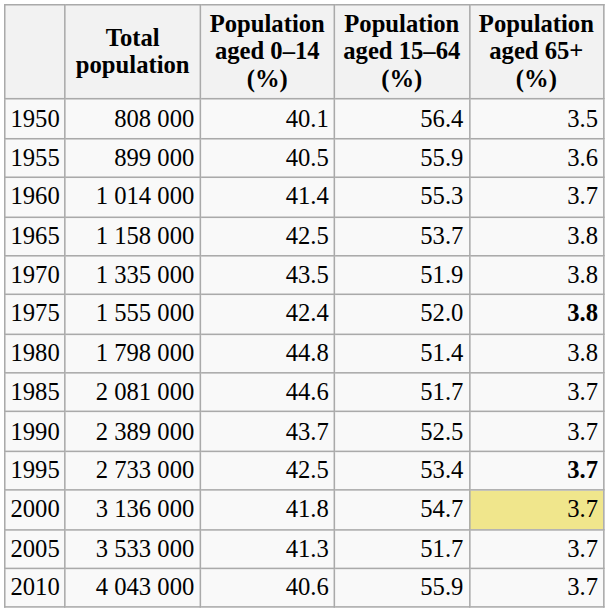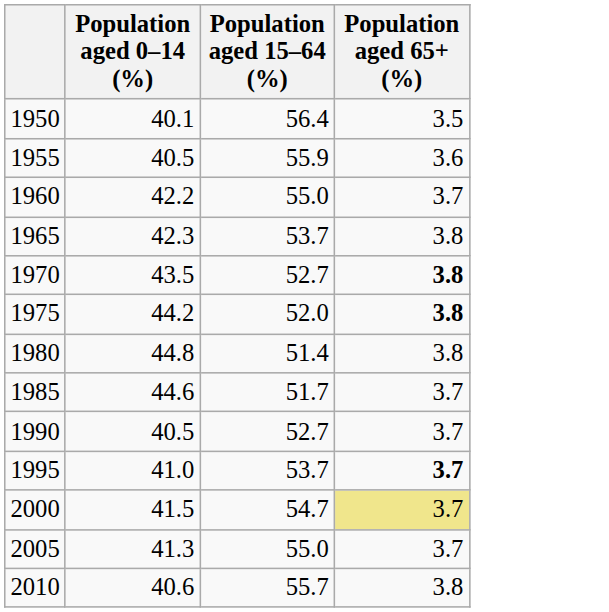 <table class="wikitable" style="text-align: right;">
 <tr>
 <th></th>
-<th width="80">Total population</th>
 <th width="80">Population aged 0–14 (%)</th>
 <th width="80">Population aged 15–64 (%)</th>
 <th width="80">Population aged 65+ (%)</th>
 </tr>
 <tr>
 <td>1950</td>
-<td>808 000</td>
 <td>40.1</td>
 <td>56.4</td>
 <td>3.5</td>
 </tr>
 <tr>
 <td>1955</td>
-<td>899 000</td>
 <td>40.5</td>
 <td>55.9</td>
 <td>3.6</td>
 </tr>
 <tr>
 <td>1960</td>
-<td>1 014 000</td>
-<td>41.4</td>
-<td>55.3</td>
+<td>42.2</td>
+<td>55.0</td>
 <td>3.7</td>
 </tr>
 <tr>
 <td>1965</td>
-<td>1 158 000</td>
-<td>42.5</td>
+<td>42.3</td>
 <td>53.7</td>
 <td>3.8</td>
 </tr>
 <tr>
 <td>1970</td>
-<td>1 335 000</td>
 <td>43.5</td>
-<td>51.9</td>
-<td>3.8</td>
+<td>52.7</td>
+<td><strong>3.8</strong></td>
 </tr>
 <tr>
 <td>1975</td>
-<td>1 555 000</td>
-<td>42.4</td>
+<td>44.2</td>
 <td>52.0</td>
 <td><strong>3.8</strong></td>
 </tr>
 <tr>
 <td>1980</td>
-<td>1 798 000</td>
 <td>44.8</td>
 <td>51.4</td>
 <td>3.8</td>
 </tr>
 <tr>
 <td>1985</td>
-<td>2 081 000</td>
 <td>44.6</td>
 <td>51.7</td>
 <td>3.7</td>
 </tr>
 <tr>
 <td>1990</td>
-<td>2 389 000</td>
-<td>43.7</td>
-<td>52.5</td>
+<td>40.5</td>
+<td>52.7</td>
 <td>3.7</td>
 </tr>
 <tr>
 <td>1995</td>
-<td>2 733 000</td>
-<td>42.5</td>
-<td>53.4</td>
+<td>41.0</td>
+<td>53.7</td>
 <td><strong>3.7</strong></td>
 </tr>
 <tr>
 <td>2000</td>
-<td>3 136 000</td>
-<td>41.8</td>
+<td>41.5</td>
 <td>54.7</td>
 <td style="background: khaki;">3.7</td>
 </tr>
 <tr>
 <td>2005</td>
-<td>3 533 000</td>
 <td>41.3</td>
-<td>51.7</td>
+<td>55.0</td>
 <td>3.7</td>
 </tr>
 <tr>
 <td>2010</td>
-<td>4 043 000</td>
 <td>40.6</td>
-<td>55.9</td>
-<td>3.7</td>
+<td>55.7</td>
+<td>3.8</td>
 </tr>
 </table>
